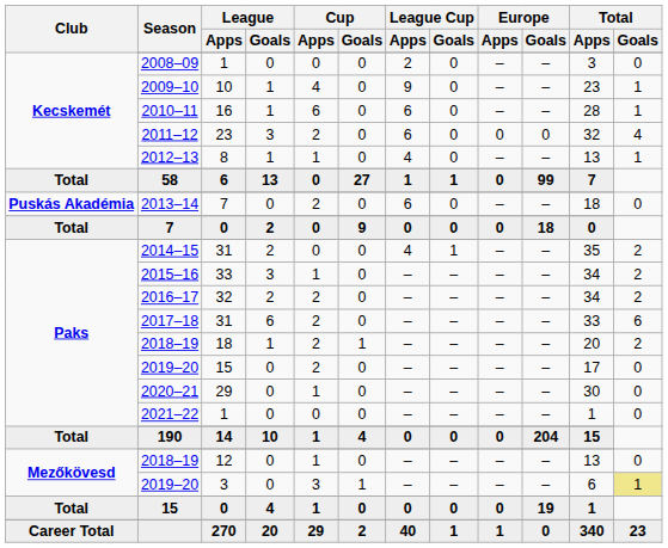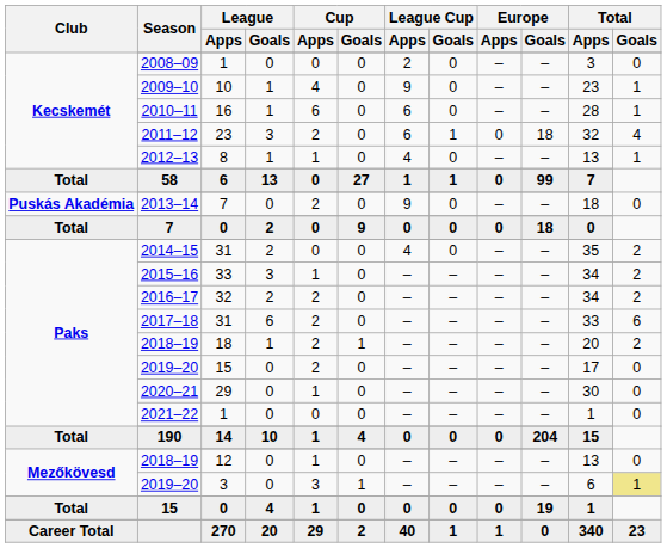 <table class="wikitable" style="font-size:90%; text-align: center;">
 <tr>
 <th rowspan="2">Club</th>
 <th rowspan="2">Season</th>
 <th colspan="2">League</th>
 <th colspan="2">Cup</th>
 <th colspan="2">League Cup</th>
 <th colspan="2">Europe</th>
 <th colspan="2">Total</th>
 </tr>
 <tr>
 <th>Apps</th>
 <th>Goals</th>
 <th>Apps</th>
 <th>Goals</th>
 <th>Apps</th>
 <th>Goals</th>
 <th>Apps</th>
 <th>Goals</th>
 <th>Apps</th>
 <th>Goals</th>
 </tr>
 <tr ||-||-||-|->
 <td rowspan="7" valign="center"><strong><a href='#'>Kecskemét</a></strong></td>
 </tr>
 <tr>
 <td><a href='#'>2008–09</a></td>
 <td>1</td>
 <td>0</td>
 <td>0</td>
 <td>0</td>
 <td>2</td>
 <td>0</td>
 <td>–</td>
 <td>–</td>
 <td>3</td>
 <td>0</td>
 </tr>
 <tr>
 <td><a href='#'>2009–10</a></td>
 <td>10</td>
 <td>1</td>
 <td>4</td>
 <td>0</td>
 <td>9</td>
 <td>0</td>
 <td>–</td>
 <td>–</td>
 <td>23</td>
 <td>1</td>
 </tr>
 <tr>
 <td><a href='#'>2010–11</a></td>
 <td>16</td>
 <td>1</td>
 <td>6</td>
 <td>0</td>
 <td>6</td>
 <td>0</td>
 <td>–</td>
 <td>–</td>
 <td>28</td>
 <td>1</td>
 </tr>
 <tr>
 <td><a href='#'>2011–12</a></td>
 <td>23</td>
 <td>3</td>
 <td>2</td>
 <td>0</td>
 <td>6</td>
+<td>1</td>
 <td>0</td>
-<td>0</td>
-<td>0</td>
+<td>18</td>
 <td>32</td>
 <td>4</td>
 </tr>
 <tr>
 <td><a href='#'>2012–13</a></td>
 <td>8</td>
 <td>1</td>
 <td>1</td>
 <td>0</td>
 <td>4</td>
 <td>0</td>
 <td>–</td>
 <td>–</td>
 <td>13</td>
 <td>1</td>
 </tr>
 <tr>
 </tr>
 <tr style="font-weight:bold; background-color:#eeeeee;">
 <td>Total</td>
 <td>58</td>
 <td>6</td>
 <td>13</td>
 <td>0</td>
 <td>27</td>
 <td>1</td>
 <td>1</td>
 <td>0</td>
 <td>99</td>
 <td>7</td>
 </tr>
 <tr>
 <td rowspan="3" valign="center"><strong><a href='#'>Puskás Akadémia</a></strong></td>
 </tr>
 <tr>
 <td><a href='#'>2013–14</a></td>
 <td>7</td>
 <td>0</td>
 <td>2</td>
 <td>0</td>
-<td>6</td>
+<td>9</td>
 <td>0</td>
 <td>–</td>
 <td>–</td>
 <td>18</td>
 <td>0</td>
 </tr>
 <tr>
 </tr>
 <tr style="font-weight:bold; background-color:#eeeeee;">
 <td>Total</td>
 <td>7</td>
 <td>0</td>
 <td>2</td>
 <td>0</td>
 <td>9</td>
 <td>0</td>
 <td>0</td>
 <td>0</td>
 <td>18</td>
 <td>0</td>
 </tr>
 <tr>
 <td rowspan="10" valign="center"><strong><a href='#'>Paks</a></strong></td>
 </tr>
 <tr>
 <td><a href='#'>2014–15</a></td>
 <td>31</td>
 <td>2</td>
 <td>0</td>
 <td>0</td>
 <td>4</td>
-<td>1</td>
+<td>0</td>
 <td>–</td>
 <td>–</td>
 <td>35</td>
 <td>2</td>
 </tr>
 <tr>
 <td><a href='#'>2015–16</a></td>
 <td>33</td>
 <td>3</td>
 <td>1</td>
 <td>0</td>
 <td>–</td>
 <td>–</td>
 <td>–</td>
 <td>–</td>
 <td>34</td>
 <td>2</td>
 </tr>
 <tr>
 <td><a href='#'>2016–17</a></td>
 <td>32</td>
 <td>2</td>
 <td>2</td>
 <td>0</td>
 <td>–</td>
 <td>–</td>
 <td>–</td>
 <td>–</td>
 <td>34</td>
 <td>2</td>
 </tr>
 <tr>
 <td><a href='#'>2017–18</a></td>
 <td>31</td>
 <td>6</td>
 <td>2</td>
 <td>0</td>
 <td>–</td>
 <td>–</td>
 <td>–</td>
 <td>–</td>
 <td>33</td>
 <td>6</td>
 </tr>
 <tr>
 <td><a href='#'>2018–19</a></td>
 <td>18</td>
 <td>1</td>
 <td>2</td>
 <td>1</td>
 <td>–</td>
 <td>–</td>
 <td>–</td>
 <td>–</td>
 <td>20</td>
 <td>2</td>
 </tr>
 <tr>
 <td><a href='#'>2019–20</a></td>
 <td>15</td>
 <td>0</td>
 <td>2</td>
 <td>0</td>
 <td>–</td>
 <td>–</td>
 <td>–</td>
 <td>–</td>
 <td>17</td>
 <td>0</td>
 </tr>
 <tr>
 <td><a href='#'>2020–21</a></td>
 <td>29</td>
 <td>0</td>
 <td>1</td>
 <td>0</td>
 <td>–</td>
 <td>–</td>
 <td>–</td>
 <td>–</td>
 <td>30</td>
 <td>0</td>
 </tr>
 <tr>
 <td><a href='#'>2021–22</a></td>
 <td>1</td>
 <td>0</td>
 <td>0</td>
 <td>0</td>
 <td>–</td>
 <td>–</td>
 <td>–</td>
 <td>–</td>
 <td>1</td>
 <td>0</td>
 </tr>
 <tr>
 </tr>
 <tr style="font-weight:bold; background-color:#eeeeee;">
 <td>Total</td>
 <td>190</td>
 <td>14</td>
 <td>10</td>
 <td>1</td>
 <td>4</td>
 <td>0</td>
 <td>0</td>
 <td>0</td>
 <td>204</td>
 <td>15</td>
 </tr>
 <tr>
 <td rowspan="4" valign="center"><strong><a href='#'>Mezőkövesd</a></strong></td>
 </tr>
 <tr>
 <td><a href='#'>2018–19</a></td>
 <td>12</td>
 <td>0</td>
 <td>1</td>
 <td>0</td>
 <td>–</td>
 <td>–</td>
 <td>–</td>
 <td>–</td>
 <td>13</td>
 <td>0</td>
 </tr>
 <tr>
 <td><a href='#'>2019–20</a></td>
 <td>3</td>
 <td>0</td>
 <td>3</td>
 <td>1</td>
 <td>–</td>
 <td>–</td>
 <td>–</td>
 <td>–</td>
 <td>6</td>
 <td style="background: khaki;">1</td>
 </tr>
 <tr>
 </tr>
 <tr style="font-weight:bold; background-color:#eeeeee;">
 <td>Total</td>
 <td>15</td>
 <td>0</td>
 <td>4</td>
 <td>1</td>
 <td>0</td>
 <td>0</td>
 <td>0</td>
 <td>0</td>
 <td>19</td>
 <td>1</td>
 </tr>
 <tr>
 </tr>
 <tr style="font-weight:bold; background-color:#eeeeee;">
 <td rowspan="2" valign="top"><strong>Career Total</strong></td>
 <td></td>
 <td><strong>270</strong></td>
 <td><strong>20</strong></td>
 <td><strong>29</strong></td>
 <td><strong>2</strong></td>
 <td><strong>40</strong></td>
 <td><strong>1</strong></td>
 <td><strong>1</strong></td>
 <td><strong>0</strong></td>
 <td><strong>340</strong></td>
 <td><strong>23</strong></td>
 </tr>
 </table>
